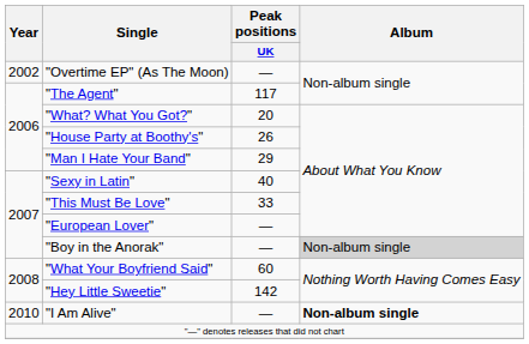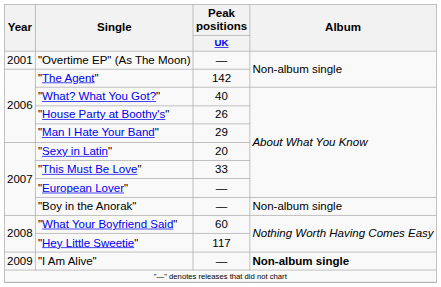 <table class="wikitable" style="text-align:center;">
 <tr>
 <th rowspan="2">Year</th>
 <th rowspan="2">Single</th>
 <th colspan="1">Peak positions</th>
 <th rowspan="2">Album</th>
 </tr>
 <tr style="font-size:smaller;">
 <th width="40"><a href='#'>UK</a><br></th>
 </tr>
 <tr>
-<td rowspan="1">2002</td>
+<td rowspan="1">2001</td>
 <td align="left">"Overtime EP" (As The Moon)</td>
 <td>—</td>
 <td align="left" rowspan="2">Non-album single</td>
 </tr>
 <tr>
 <td rowspan="4">2006</td>
 <td align="left">"<a href='#'>The Agent</a>"</td>
-<td>117</td>
+<td>142</td>
 </tr>
 <tr>
 <td align="left">"<a href='#'>What? What You Got?</a>"</td>
-<td>20</td>
+<td>40</td>
 <td align="left" rowspan="6"><em>About What You Know</em></td>
 </tr>
 <tr>
 <td align="left">"<a href='#'>House Party at Boothy's</a>"</td>
 <td>26</td>
 </tr>
 <tr>
 <td align="left">"<a href='#'>Man I Hate Your Band</a>"</td>
 <td>29</td>
 </tr>
 <tr>
 <td rowspan="4">2007</td>
 <td align="left">"<a href='#'>Sexy in Latin</a>"</td>
-<td>40</td>
+<td>20</td>
 </tr>
 <tr>
 <td align="left">"<a href='#'>This Must Be Love</a>"</td>
 <td>33</td>
 </tr>
 <tr>
 <td align="left">"<a href='#'>European Lover</a>"</td>
 <td>—</td>
 </tr>
 <tr>
 <td align="left">"Boy in the Anorak"</td>
 <td>—</td>
-<td align="left" style="background: lightgrey;">Non-album single</td>
+<td align="left">Non-album single</td>
 </tr>
 <tr>
 <td rowspan="2">2008</td>
 <td align="left">"<a href='#'>What Your Boyfriend Said</a>"</td>
 <td>60</td>
 <td align="left" rowspan="2"><em>Nothing Worth Having Comes Easy</em></td>
 </tr>
 <tr>
 <td align="left">"<a href='#'>Hey Little Sweetie</a>"</td>
-<td>142</td>
+<td>117</td>
 </tr>
 <tr>
-<td>2010</td>
+<td>2009</td>
 <td align="left">"I Am Alive"</td>
 <td>—</td>
 <td align="left"><strong>Non-album single</strong></td>
 </tr>
 <tr>
 <td colspan="10" style="font-size:8pt">"—" denotes releases that did not chart</td>
 </tr>
 <tr>
 </tr>
 </table>
